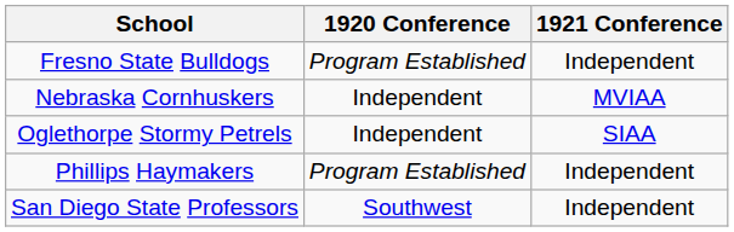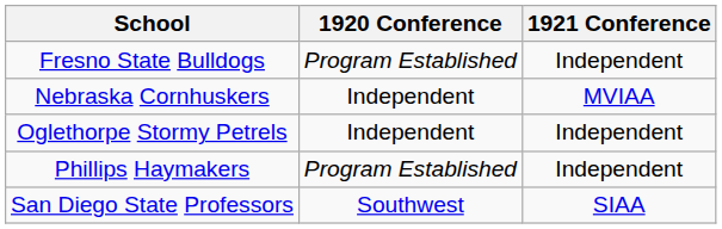 <table class="wikitable sortable">
 <tr>
 <th>School</th>
 <th>1920 Conference</th>
 <th>1921 Conference</th>
 </tr>
 <tr style="text-align:center;">
 <td><a href='#'>Fresno State</a> <a href='#'>Bulldogs</a></td>
 <td><em>Program Established</em></td>
 <td>Independent</td>
 </tr>
 <tr style="text-align:center;">
 <td><a href='#'>Nebraska</a> <a href='#'>Cornhuskers</a></td>
 <td>Independent</td>
 <td><a href='#'>MVIAA</a></td>
 </tr>
 <tr style="text-align:center;">
 <td><a href='#'>Oglethorpe</a> <a href='#'>Stormy Petrels</a></td>
 <td>Independent</td>
-<td><a href='#'>SIAA</a></td>
+<td>Independent</td>
 </tr>
 <tr style="text-align:center;">
 <td><a href='#'>Phillips</a> <a href='#'>Haymakers</a></td>
 <td><em>Program Established</em></td>
 <td>Independent</td>
 </tr>
 <tr style="text-align:center;">
 <td><a href='#'>San Diego State</a> <a href='#'>Professors</a></td>
 <td><a href='#'>Southwest</a></td>
-<td>Independent</td>
+<td><a href='#'>SIAA</a></td>
 </tr>
 </table>
